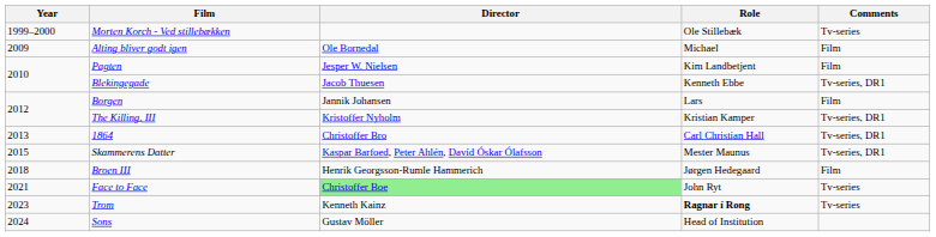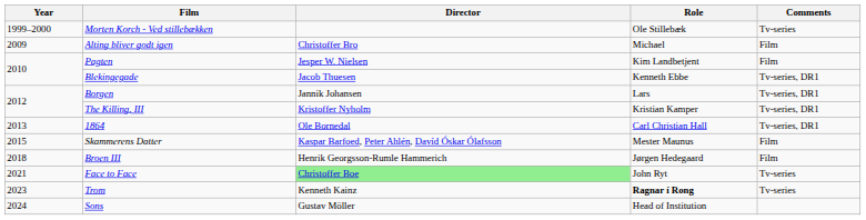 <table class="wikitable" width="100%" style="font-size: 90%;">
 <tr>
 <th>Year</th>
 <th>Film</th>
 <th>Director</th>
 <th>Role</th>
 <th>Comments</th>
 </tr>
 <tr>
 <td>1999–2000</td>
 <td><em><a href='#'>Morten Korch - Ved stillebækken</a></em></td>
 <td></td>
 <td>Ole Stillebæk</td>
 <td>Tv-series</td>
 </tr>
 <tr>
 <td>2009</td>
 <td><em><a href='#'>Alting bliver godt igen</a></em></td>
-<td><a href='#'>Ole Bornedal</a></td>
+<td><a href='#'>Christoffer Bro</a></td>
 <td>Michael</td>
 <td>Film</td>
 </tr>
 <tr>
 <td rowspan="2">2010</td>
 <td><em><a href='#'>Pagten</a></em></td>
 <td><a href='#'>Jesper W. Nielsen</a></td>
 <td>Kim Landbetjent</td>
 <td>Film</td>
 </tr>
 <tr>
 <td><em><a href='#'>Blekingegade</a></em></td>
 <td><a href='#'>Jacob Thuesen</a></td>
 <td>Kenneth Ebbe</td>
 <td>Tv-series, DR1</td>
 </tr>
 <tr>
 <td rowspan="2">2012</td>
 <td><em><a href='#'>Borgen</a></em></td>
 <td>Jannik Johansen</td>
 <td>Lars</td>
-<td>Film</td>
+<td>Tv-series, DR1</td>
 </tr>
 <tr>
 <td><em><a href='#'>The Killing, III</a></em></td>
 <td><a href='#'>Kristoffer Nyholm</a></td>
 <td>Kristian Kamper</td>
 <td>Tv-series, DR1</td>
 </tr>
 <tr>
 <td>2013</td>
 <td><em><a href='#'>1864</a></em></td>
-<td><a href='#'>Christoffer Bro</a></td>
+<td><a href='#'>Ole Bornedal</a></td>
 <td><a href='#'>Carl Christian Hall</a></td>
 <td>Tv-series, DR1</td>
 </tr>
 <tr>
 <td>2015</td>
 <td><em>Skammerens Datter</em></td>
 <td><a href='#'>Kaspar Barfoed</a>, <a href='#'>Peter Ahlén</a>, <a href='#'>Davíd Óskar Ólafsson</a></td>
 <td>Mester Maunus</td>
-<td>Tv-series, DR1</td>
+<td>Film</td>
 </tr>
 <tr>
 <td>2018</td>
 <td><em><a href='#'>Broen III</a></em></td>
 <td>Henrik Georgsson-Rumle Hammerich</td>
 <td>Jørgen Hedegaard</td>
 <td>Film</td>
 </tr>
 <tr>
 <td>2021</td>
 <td><em><a href='#'>Face to Face</a></em></td>
 <td style="background: lightgreen;"><a href='#'>Christoffer Boe</a></td>
 <td>John Ryt</td>
 <td>Tv-series</td>
 </tr>
 <tr>
 <td>2023</td>
 <td><em><a href='#'>Trom</a></em></td>
 <td>Kenneth Kainz</td>
 <td><strong>Ragnar í Rong</strong></td>
 <td>Tv-series</td>
 </tr>
 <tr>
 <td>2024</td>
 <td><em><a href='#'>Sons</a></em></td>
 <td>Gustav Möller</td>
 <td>Head of Institution</td>
 <td></td>
 </tr>
 </table>
